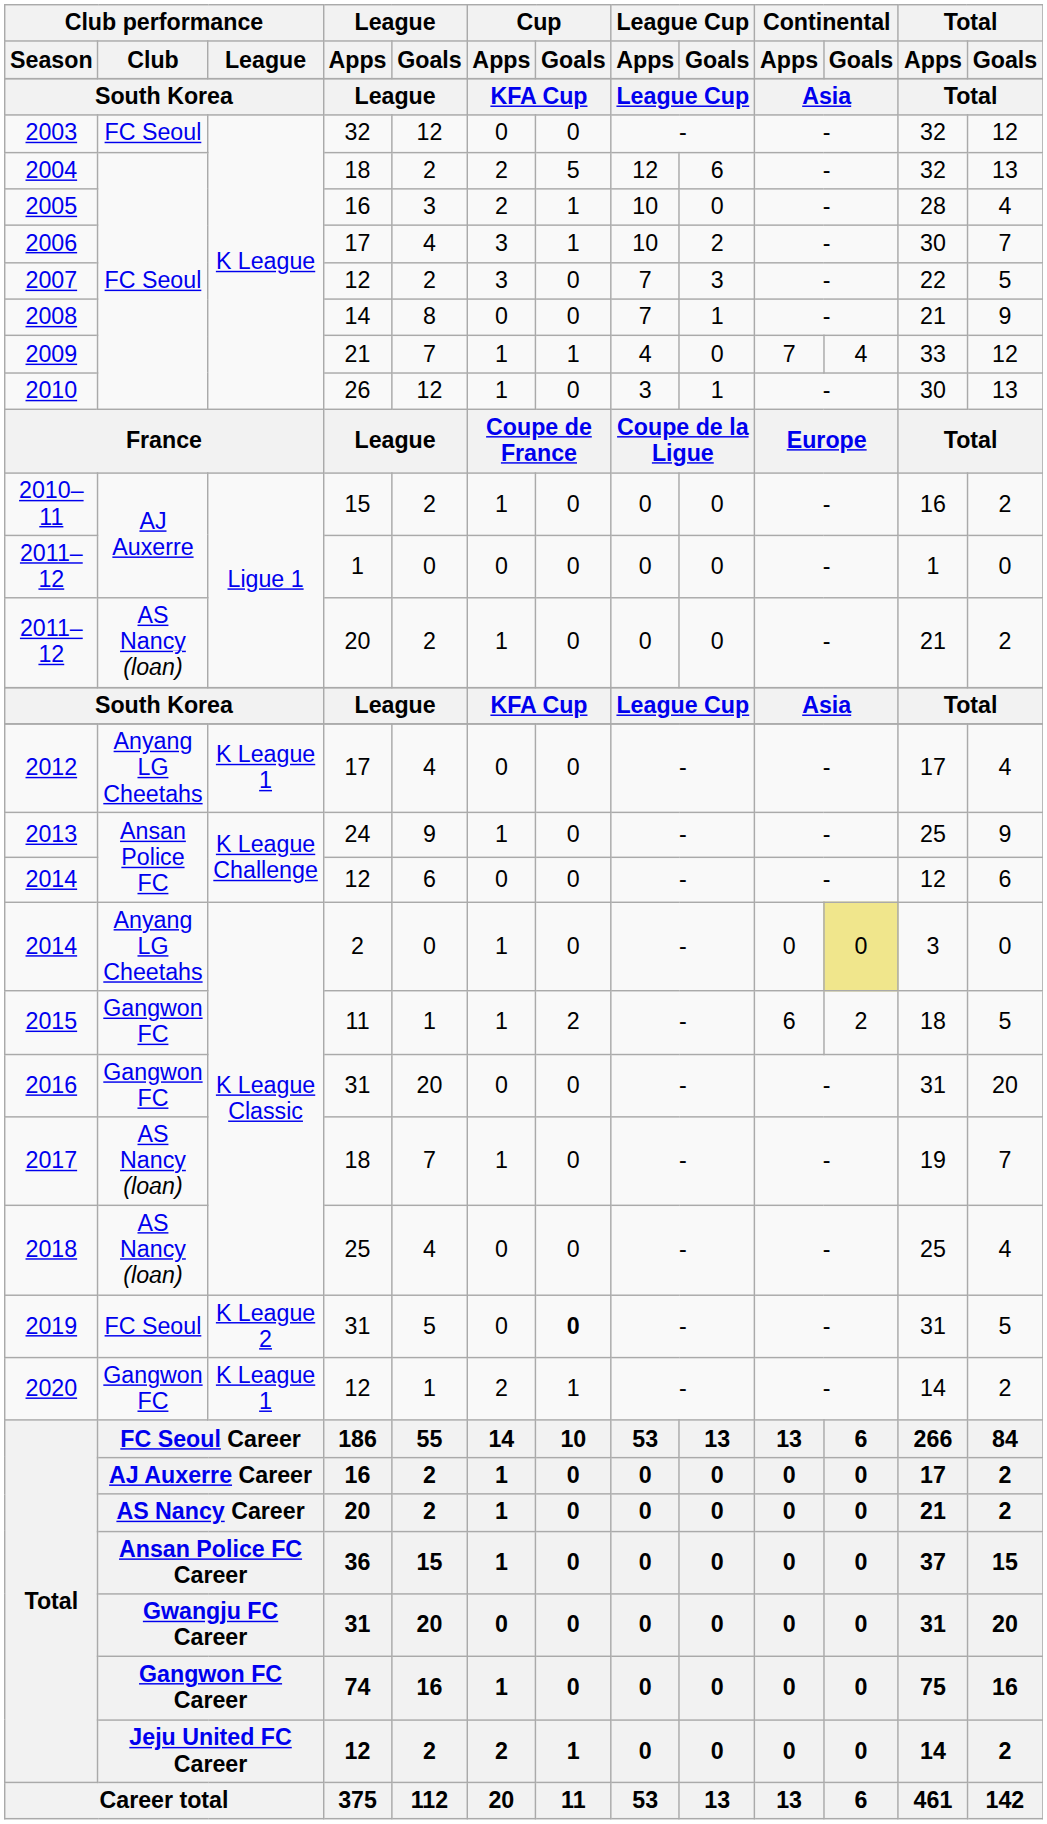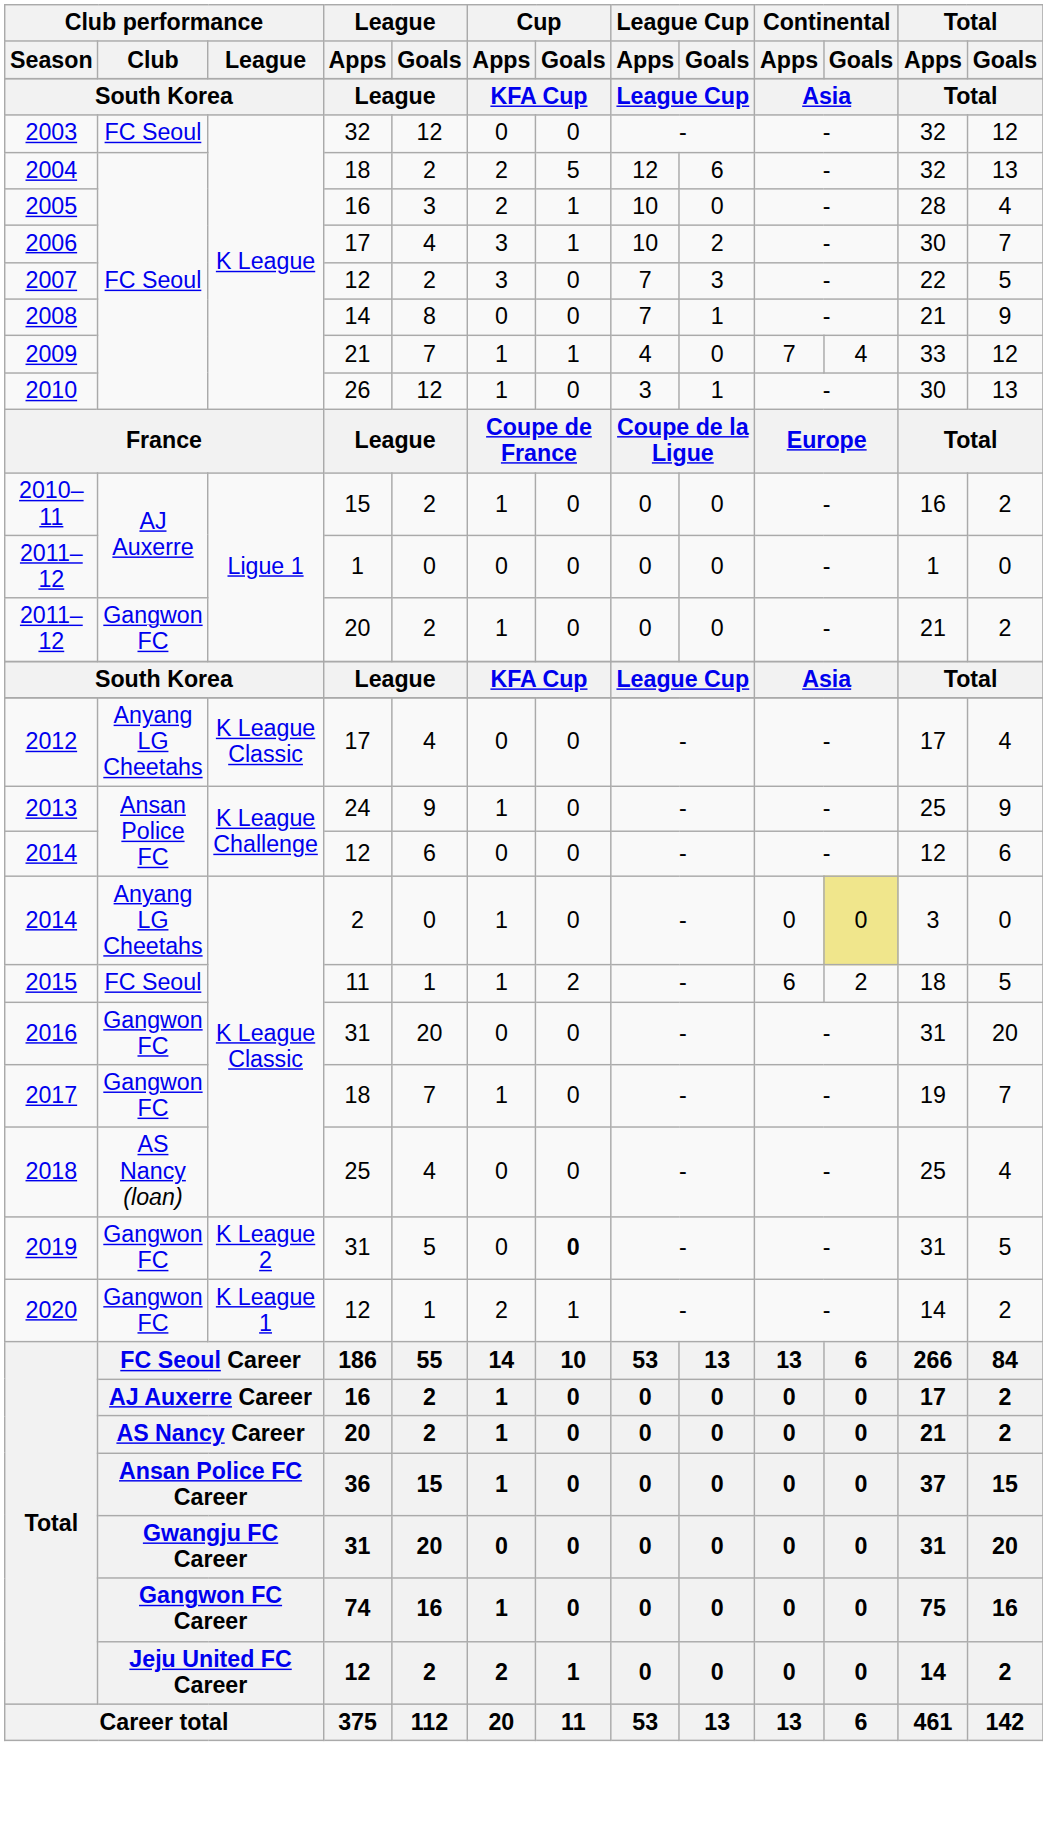 <table class="wikitable" style="text-align:center">
 <tr>
 <th colspan=3>Club performance</th>
 <th colspan=2>League</th>
 <th colspan=2>Cup</th>
 <th colspan=2>League Cup</th>
 <th colspan=2>Continental</th>
 <th colspan=2>Total</th>
 </tr>
 <tr>
 <th>Season</th>
 <th>Club</th>
 <th>League</th>
 <th>Apps</th>
 <th>Goals</th>
 <th>Apps</th>
 <th>Goals</th>
 <th>Apps</th>
 <th>Goals</th>
 <th>Apps</th>
 <th>Goals</th>
 <th>Apps</th>
 <th>Goals</th>
 </tr>
 <tr>
 </tr>
 <tr>
 <th colspan=3>South Korea</th>
 <th colspan=2>League</th>
 <th colspan=2><a href='#'>KFA Cup</a></th>
 <th colspan=2><a href='#'>League Cup</a></th>
 <th colspan=2><a href='#'>Asia</a></th>
 <th colspan=2>Total</th>
 </tr>
 <tr>
 <td><a href='#'>2003</a></td>
 <td><a href='#'>FC Seoul</a></td>
 <td rowspan="8"><a href='#'>K League</a></td>
 <td>32</td>
 <td>12</td>
 <td>0</td>
 <td>0</td>
 <td colspan="2">-</td>
 <td colspan="2">-</td>
 <td>32</td>
 <td>12</td>
 </tr>
 <tr>
 <td><a href='#'>2004</a></td>
 <td rowspan="7"><a href='#'>FC Seoul</a></td>
 <td>18</td>
 <td>2</td>
 <td>2</td>
 <td>5</td>
 <td>12</td>
 <td>6</td>
 <td colspan="2">-</td>
 <td>32</td>
 <td>13</td>
 </tr>
 <tr>
 <td><a href='#'>2005</a></td>
 <td>16</td>
 <td>3</td>
 <td>2</td>
 <td>1</td>
 <td>10</td>
 <td>0</td>
 <td colspan="2">-</td>
 <td>28</td>
 <td>4</td>
 </tr>
 <tr>
 <td><a href='#'>2006</a></td>
 <td>17</td>
 <td>4</td>
 <td>3</td>
 <td>1</td>
 <td>10</td>
 <td>2</td>
 <td colspan="2">-</td>
 <td>30</td>
 <td>7</td>
 </tr>
 <tr>
 <td><a href='#'>2007</a></td>
 <td>12</td>
 <td>2</td>
 <td>3</td>
 <td>0</td>
 <td>7</td>
 <td>3</td>
 <td colspan="2">-</td>
 <td>22</td>
 <td>5</td>
 </tr>
 <tr>
 <td><a href='#'>2008</a></td>
 <td>14</td>
 <td>8</td>
 <td>0</td>
 <td>0</td>
 <td>7</td>
 <td>1</td>
 <td colspan="2">-</td>
 <td>21</td>
 <td>9</td>
 </tr>
 <tr>
 <td><a href='#'>2009</a></td>
 <td>21</td>
 <td>7</td>
 <td>1</td>
 <td>1</td>
 <td>4</td>
 <td>0</td>
 <td>7</td>
 <td>4</td>
 <td>33</td>
 <td>12</td>
 </tr>
 <tr>
 <td><a href='#'>2010</a></td>
 <td>26</td>
 <td>12</td>
 <td>1</td>
 <td>0</td>
 <td>3</td>
 <td>1</td>
 <td colspan="2">-</td>
 <td>30</td>
 <td>13</td>
 </tr>
 <tr>
 <th colspan=3>France</th>
 <th colspan=2>League</th>
 <th colspan=2><a href='#'>Coupe de France</a></th>
 <th colspan=2><a href='#'>Coupe de la Ligue</a></th>
 <th colspan=2><a href='#'>Europe</a></th>
 <th colspan=2>Total</th>
 </tr>
 <tr>
 <td><a href='#'>2010–11</a></td>
 <td rowspan="2"><a href='#'>AJ Auxerre</a></td>
 <td rowspan="3"><a href='#'>Ligue 1</a></td>
 <td>15</td>
 <td>2</td>
 <td>1</td>
 <td>0</td>
 <td>0</td>
 <td>0</td>
 <td colspan="2">-</td>
 <td>16</td>
 <td>2</td>
 </tr>
 <tr>
 <td><a href='#'>2011–12</a></td>
 <td>1</td>
 <td>0</td>
 <td>0</td>
 <td>0</td>
 <td>0</td>
 <td>0</td>
 <td colspan="2">-</td>
 <td>1</td>
 <td>0</td>
 </tr>
 <tr>
 <td><a href='#'>2011–12</a></td>
-<td><a href='#'>AS Nancy</a> <em>(loan)</em></td>
+<td><a href='#'>Gangwon FC</a></td>
 <td>20</td>
 <td>2</td>
 <td>1</td>
 <td>0</td>
 <td>0</td>
 <td>0</td>
 <td colspan="2">-</td>
 <td>21</td>
 <td>2</td>
 </tr>
 <tr>
 </tr>
 <tr>
 <th colspan=3>South Korea</th>
 <th colspan=2>League</th>
 <th colspan=2><a href='#'>KFA Cup</a></th>
 <th colspan=2><a href='#'>League Cup</a></th>
 <th colspan=2><a href='#'>Asia</a></th>
 <th colspan=2>Total</th>
 </tr>
 <tr>
 </tr>
 <tr>
 <td><a href='#'>2012</a></td>
 <td><a href='#'>Anyang LG Cheetahs</a></td>
-<td rowspan="1"><a href='#'>K League 1</a></td>
+<td rowspan="1"><a href='#'>K League Classic</a></td>
 <td>17</td>
 <td>4</td>
 <td>0</td>
 <td>0</td>
 <td colspan="2">-</td>
 <td colspan="2">-</td>
 <td>17</td>
 <td>4</td>
 </tr>
 <tr>
 <td><a href='#'>2013</a></td>
 <td rowspan="2"><a href='#'>Ansan Police FC</a></td>
 <td rowspan="2"><a href='#'>K League Challenge</a></td>
 <td>24</td>
 <td>9</td>
 <td>1</td>
 <td>0</td>
 <td colspan="2">-</td>
 <td colspan="2">-</td>
 <td>25</td>
 <td>9</td>
 </tr>
 <tr>
 <td><a href='#'>2014</a></td>
 <td>12</td>
 <td>6</td>
 <td>0</td>
 <td>0</td>
 <td colspan="2">-</td>
 <td colspan="2">-</td>
 <td>12</td>
 <td>6</td>
 </tr>
 <tr>
 <td><a href='#'>2014</a></td>
 <td><a href='#'>Anyang LG Cheetahs</a></td>
 <td rowspan="5"><a href='#'>K League Classic</a></td>
 <td>2</td>
 <td>0</td>
 <td>1</td>
 <td>0</td>
 <td colspan="2">-</td>
 <td>0</td>
 <td style="background: khaki;">0</td>
 <td>3</td>
 <td>0</td>
 </tr>
 <tr>
 <td><a href='#'>2015</a></td>
-<td><a href='#'>Gangwon FC</a></td>
+<td><a href='#'>FC Seoul</a></td>
 <td>11</td>
 <td>1</td>
 <td>1</td>
 <td>2</td>
 <td colspan="2">-</td>
 <td>6</td>
 <td>2</td>
 <td>18</td>
 <td>5</td>
 </tr>
 <tr>
 <td><a href='#'>2016</a></td>
 <td><a href='#'>Gangwon FC</a></td>
 <td>31</td>
 <td>20</td>
 <td>0</td>
 <td>0</td>
 <td colspan="2">-</td>
 <td colspan="2">-</td>
 <td>31</td>
 <td>20</td>
 </tr>
 <tr>
 <td><a href='#'>2017</a></td>
-<td><a href='#'>AS Nancy</a> <em>(loan)</em></td>
+<td><a href='#'>Gangwon FC</a></td>
 <td>18</td>
 <td>7</td>
 <td>1</td>
 <td>0</td>
 <td colspan="2">-</td>
 <td colspan="2">-</td>
 <td>19</td>
 <td>7</td>
 </tr>
 <tr>
 <td><a href='#'>2018</a></td>
 <td><a href='#'>AS Nancy</a> <em>(loan)</em></td>
 <td>25</td>
 <td>4</td>
 <td>0</td>
 <td>0</td>
 <td colspan="2">-</td>
 <td colspan="2">-</td>
 <td>25</td>
 <td>4</td>
 </tr>
 <tr>
 <td><a href='#'>2019</a></td>
-<td><a href='#'>FC Seoul</a></td>
+<td><a href='#'>Gangwon FC</a></td>
 <td rowspan="1"><a href='#'>K League 2</a></td>
 <td>31</td>
 <td>5</td>
 <td>0</td>
 <td><strong>0</strong></td>
 <td colspan="2">-</td>
 <td colspan="2">-</td>
 <td>31</td>
 <td>5</td>
 </tr>
 <tr>
 <td><a href='#'>2020</a></td>
 <td><a href='#'>Gangwon FC</a></td>
 <td rowspan="1"><a href='#'>K League 1</a></td>
 <td>12</td>
 <td>1</td>
 <td>2</td>
 <td>1</td>
 <td colspan="2">-</td>
 <td colspan="2">-</td>
 <td>14</td>
 <td>2</td>
 </tr>
 <tr>
 <th rowspan=7>Total</th>
 <th colspan=2><a href='#'>FC Seoul</a> Career</th>
 <th>186</th>
 <th>55</th>
 <th>14</th>
 <th>10</th>
 <th>53</th>
 <th>13</th>
 <th>13</th>
 <th>6</th>
 <th>266</th>
 <th>84</th>
 </tr>
 <tr>
 <th colspan=2><a href='#'>AJ Auxerre</a> Career</th>
 <th>16</th>
 <th>2</th>
 <th>1</th>
 <th>0</th>
 <th>0</th>
 <th>0</th>
 <th>0</th>
 <th>0</th>
 <th>17</th>
 <th>2</th>
 </tr>
 <tr>
 <th colspan=2><a href='#'>AS Nancy</a> Career</th>
 <th>20</th>
 <th>2</th>
 <th>1</th>
 <th>0</th>
 <th>0</th>
 <th>0</th>
 <th>0</th>
 <th>0</th>
 <th>21</th>
 <th>2</th>
 </tr>
 <tr>
 <th colspan=2><a href='#'>Ansan Police FC</a> Career</th>
 <th>36</th>
 <th>15</th>
 <th>1</th>
 <th>0</th>
 <th>0</th>
 <th>0</th>
 <th>0</th>
 <th>0</th>
 <th>37</th>
 <th>15</th>
 </tr>
 <tr>
 <th colspan=2><a href='#'>Gwangju FC</a> Career</th>
 <th>31</th>
 <th>20</th>
 <th>0</th>
 <th>0</th>
 <th>0</th>
 <th>0</th>
 <th>0</th>
 <th>0</th>
 <th>31</th>
 <th>20</th>
 </tr>
 <tr>
 <th colspan=2><a href='#'>Gangwon FC</a> Career</th>
 <th>74</th>
 <th>16</th>
 <th>1</th>
 <th>0</th>
 <th>0</th>
 <th>0</th>
 <th>0</th>
 <th>0</th>
 <th>75</th>
 <th>16</th>
 </tr>
 <tr>
 <th colspan=2><a href='#'>Jeju United FC</a> Career</th>
 <th>12</th>
 <th>2</th>
 <th>2</th>
 <th>1</th>
 <th>0</th>
 <th>0</th>
 <th>0</th>
 <th>0</th>
 <th>14</th>
 <th>2</th>
 </tr>
 <tr>
 <th colspan=3>Career total</th>
 <th>375</th>
 <th>112</th>
 <th>20</th>
 <th>11</th>
 <th>53</th>
 <th>13</th>
 <th>13</th>
 <th>6</th>
 <th>461</th>
 <th>142</th>
 </tr>
 </table>
